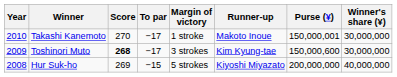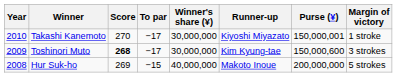 <table class=wikitable style="font-size:95%">
 <tr>
 <th>Year</th>
 <th>Winner</th>
 <th>Score</th>
 <th>To par</th>
-<th>Margin of<br>victory</th>
+<th>Winner's<br>share (¥)</th>
 <th>Runner-up</th>
 <th>Purse (<a href='#'>¥</a>)</th>
-<th>Winner's<br>share (¥)</th>
+<th>Margin of<br>victory</th>
 </tr>
 <tr>
 <td><a href='#'>2010</a></td>
 <td> <a href='#'>Takashi Kanemoto</a></td>
 <td align=center>270</td>
 <td align=center>−17</td>
+<td align=center>30,000,000</td>
+<td> <a href='#'>Kiyoshi Miyazato</a></td>
+<td align=center>150,000,001</td>
 <td>1 stroke</td>
-<td> <a href='#'>Makoto Inoue</a></td>
-<td align=center>150,000,001</td>
-<td align=center>30,000,000</td>
 </tr>
 <tr>
 <td><a href='#'>2009</a></td>
 <td> <a href='#'>Toshinori Muto</a></td>
 <td align=center><strong>268</strong></td>
 <td align=center>−17</td>
-<td>3 strokes</td>
+<td align=center>30,000,000</td>
 <td> <a href='#'>Kim Kyung-tae</a></td>
 <td align=center>150,000,600</td>
-<td align=center>30,000,000</td>
+<td>3 strokes</td>
 </tr>
 <tr>
 <td><a href='#'>2008</a></td>
 <td> <a href='#'>Hur Suk-ho</a></td>
 <td align=center>269</td>
 <td align=center>−15</td>
+<td align=center>40,000,000</td>
+<td> <a href='#'>Makoto Inoue</a></td>
+<td align=center>200,000,000</td>
 <td>5 strokes</td>
-<td> <a href='#'>Kiyoshi Miyazato</a></td>
-<td align=center>200,000,000</td>
-<td align=center>40,000,000</td>
 </tr>
 </table>
